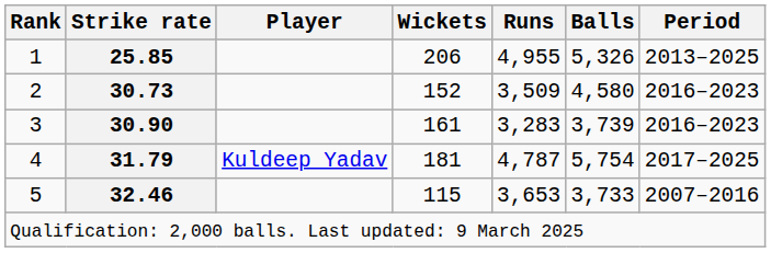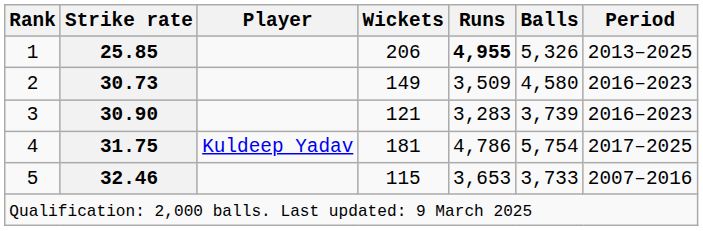 <table class="wikitable sortable">
 <tr>
 <th scope=col>Rank</th>
 <th scope=col>Strike rate</th>
 <th scope=col>Player</th>
 <th scope=col>Wickets</th>
 <th scope=col>Runs</th>
 <th scope=col>Balls</th>
 <th scope=col>Period</th>
 </tr>
 <tr>
 <td align=center>1</td>
 <th scope=row style=text-align:center;>25.85</th>
 <td></td>
 <td align=center>206</td>
-<td align=center>4,955</td>
+<td align=center><strong>4,955</strong></td>
 <td align=center>5,326</td>
 <td>2013–2025</td>
 </tr>
 <tr>
 <td align="center">2</td>
 <th scope="row" style="text-align:center;">30.73</th>
 <td></td>
-<td align="center">152</td>
+<td align="center">149</td>
 <td align="center">3,509</td>
 <td align="center">4,580</td>
 <td>2016–2023</td>
 </tr>
 <tr>
 <td align="center">3</td>
 <th scope="row" style="text-align:center;">30.90</th>
 <td></td>
-<td align="center">161</td>
+<td align="center">121</td>
 <td align="center">3,283</td>
 <td align="center">3,739</td>
 <td>2016–2023</td>
 </tr>
 <tr>
 <td align="center">4</td>
-<th scope="row" style="text-align:center;">31.79</th>
+<th scope="row" style="text-align:center;">31.75</th>
 <td><a href='#'>Kuldeep Yadav</a></td>
 <td align="center">181</td>
-<td align="center">4,787</td>
+<td align="center">4,786</td>
 <td align="center">5,754</td>
 <td>2017–2025</td>
 </tr>
 <tr>
 <td align=center>5</td>
 <th scope=row style=text-align:center;>32.46</th>
 <td></td>
 <td align=center>115</td>
 <td align=center>3,653</td>
 <td align=center>3,733</td>
 <td>2007–2016</td>
 </tr>
 <tr class="sortbottom">
 <td colspan="7"><small>Qualification: 2,000 balls. Last updated: 9 March 2025</small></td>
 </tr>
 </table>
